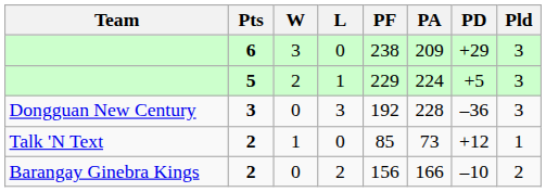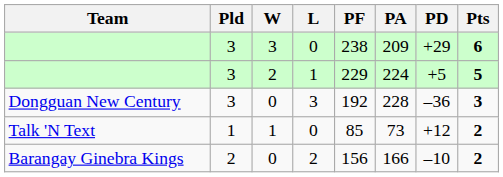 <table class="wikitable" style="text-align:center;">
 <tr>
 <th width=180>Team</th>
-<th width=30>Pts</th>
+<th width=30>Pld</th>
 <th width=30>W</th>
 <th width=30>L</th>
 <th width=30>PF</th>
 <th width=30>PA</th>
 <th width=30>PD</th>
-<th width=30>Pld</th>
+<th width=30>Pts</th>
 </tr>
 <tr bgcolor=#ccffcc>
 <td align="left"></td>
-<td><strong>6</strong></td>
+<td>3</td>
 <td>3</td>
 <td>0</td>
 <td>238</td>
 <td>209</td>
 <td>+29</td>
-<td>3</td>
+<td><strong>6</strong></td>
 </tr>
 <tr bgcolor=#ccffcc>
 <td align="left"></td>
-<td><strong>5</strong></td>
+<td>3</td>
 <td>2</td>
 <td>1</td>
 <td>229</td>
 <td>224</td>
 <td>+5</td>
-<td>3</td>
+<td><strong>5</strong></td>
 </tr>
 <tr>
 <td align="left"> <a href='#'>Dongguan New Century</a></td>
-<td><strong>3</strong></td>
+<td>3</td>
 <td>0</td>
 <td>3</td>
 <td>192</td>
 <td>228</td>
 <td>–36</td>
-<td>3</td>
+<td><strong>3</strong></td>
 </tr>
 <tr>
 <td align="left"> <a href='#'>Talk 'N Text</a></td>
-<td><strong>2</strong></td>
+<td>1</td>
 <td>1</td>
 <td>0</td>
 <td>85</td>
 <td>73</td>
 <td>+12</td>
-<td>1</td>
+<td><strong>2</strong></td>
 </tr>
 <tr>
 <td align="left"> <a href='#'>Barangay Ginebra Kings</a></td>
-<td><strong>2</strong></td>
+<td>2</td>
 <td>0</td>
 <td>2</td>
 <td>156</td>
 <td>166</td>
 <td>–10</td>
-<td>2</td>
+<td><strong>2</strong></td>
 </tr>
 </table>
